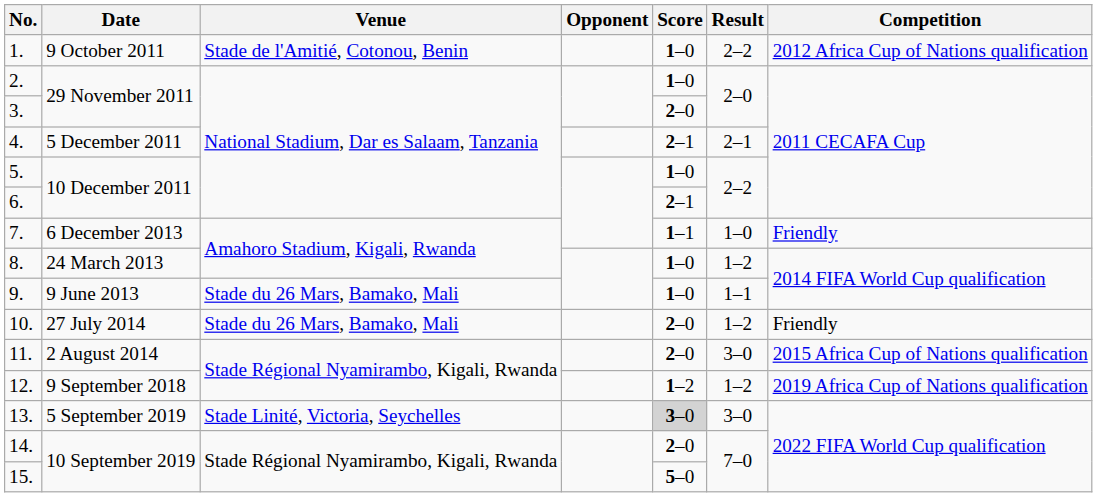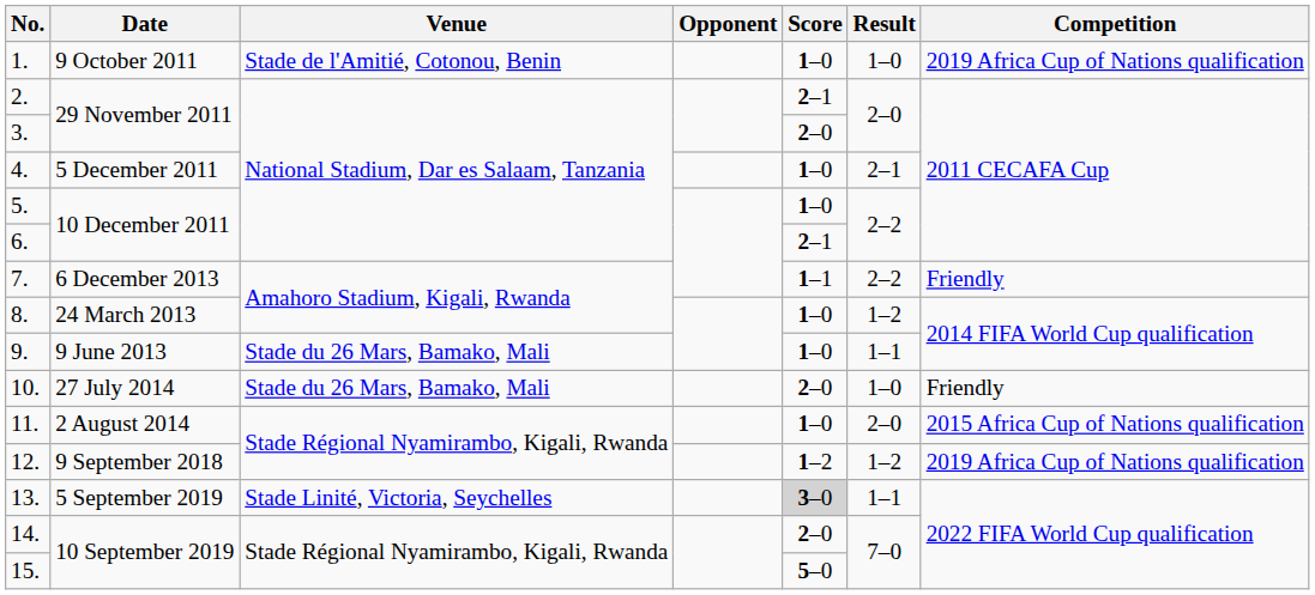 <table class="wikitable" style="font-size:100%;">
 <tr>
 <th>No.</th>
 <th>Date</th>
 <th>Venue</th>
 <th>Opponent</th>
 <th>Score</th>
 <th>Result</th>
 <th>Competition</th>
 </tr>
 <tr>
 <td>1.</td>
 <td>9 October 2011</td>
 <td><a href='#'>Stade de l'Amitié</a>, <a href='#'>Cotonou</a>, <a href='#'>Benin</a></td>
 <td></td>
 <td align=center><strong>1</strong>–0</td>
-<td align=center>2–2</td>
-<td><a href='#'>2012 Africa Cup of Nations qualification</a></td>
+<td align=center>1–0</td>
+<td><a href='#'>2019 Africa Cup of Nations qualification</a></td>
 </tr>
 <tr>
 <td>2.</td>
 <td rowspan="2">29 November 2011</td>
 <td rowspan="5"><a href='#'>National Stadium</a>, <a href='#'>Dar es Salaam</a>, <a href='#'>Tanzania</a></td>
 <td rowspan="2"></td>
-<td align=center><strong>1</strong>–0</td>
+<td align=center><strong>2</strong>–1</td>
 <td rowspan="2" style="text-align:center">2–0</td>
 <td rowspan="5"><a href='#'>2011 CECAFA Cup</a></td>
 </tr>
 <tr>
 <td>3.</td>
 <td align=center><strong>2</strong>–0</td>
 </tr>
 <tr>
 <td>4.</td>
 <td>5 December 2011</td>
 <td></td>
-<td align=center><strong>2</strong>–1</td>
+<td align=center><strong>1</strong>–0</td>
 <td align=center>2–1</td>
 </tr>
 <tr>
 <td>5.</td>
 <td rowspan="2">10 December 2011</td>
 <td rowspan="3"></td>
 <td align=center><strong>1</strong>–0</td>
 <td rowspan="2" style="text-align:center">2–2 </td>
 </tr>
 <tr>
 <td>6.</td>
 <td align=center><strong>2</strong>–1</td>
 </tr>
 <tr>
 <td>7.</td>
 <td>6 December 2013</td>
 <td rowspan=2><a href='#'>Amahoro Stadium</a>, <a href='#'>Kigali</a>, <a href='#'>Rwanda</a></td>
 <td align=center><strong>1</strong>–1</td>
-<td align=center>1–0</td>
+<td align=center>2–2</td>
 <td><a href='#'>Friendly</a></td>
 </tr>
 <tr>
 <td>8.</td>
 <td>24 March 2013</td>
 <td rowspan=2></td>
 <td align=center><strong>1</strong>–0</td>
 <td align=center>1–2</td>
 <td rowspan=2><a href='#'>2014 FIFA World Cup qualification</a></td>
 </tr>
 <tr>
 <td>9.</td>
 <td>9 June 2013</td>
 <td><a href='#'>Stade du 26 Mars</a>, <a href='#'>Bamako</a>, <a href='#'>Mali</a></td>
 <td align=center><strong>1</strong>–0</td>
 <td align=center>1–1</td>
 </tr>
 <tr>
 <td>10.</td>
 <td>27 July 2014</td>
 <td><a href='#'>Stade du 26 Mars</a>, <a href='#'>Bamako</a>, <a href='#'>Mali</a></td>
 <td></td>
 <td align=center><strong>2</strong>–0</td>
-<td align=center>1–2</td>
+<td align=center>1–0</td>
 <td>Friendly</td>
 </tr>
 <tr>
 <td>11.</td>
 <td>2 August 2014</td>
 <td rowspan=2><a href='#'>Stade Régional Nyamirambo</a>, Kigali, Rwanda</td>
 <td></td>
-<td align=center><strong>2</strong>–0</td>
-<td align=center>3–0</td>
+<td align=center><strong>1</strong>–0</td>
+<td align=center>2–0 </td>
 <td><a href='#'>2015 Africa Cup of Nations qualification</a></td>
 </tr>
 <tr>
 <td>12.</td>
 <td>9 September 2018</td>
 <td></td>
 <td align=center><strong>1</strong>–2</td>
 <td align=center>1–2</td>
 <td><a href='#'>2019 Africa Cup of Nations qualification</a></td>
 </tr>
 <tr>
 <td>13.</td>
 <td>5 September 2019</td>
 <td><a href='#'>Stade Linité</a>, <a href='#'>Victoria</a>, <a href='#'>Seychelles</a></td>
 <td></td>
 <td align=center style="background: lightgrey;"><strong>3</strong>–0</td>
-<td align=center>3–0</td>
+<td align=center>1–1</td>
 <td rowspan=3><a href='#'>2022 FIFA World Cup qualification</a></td>
 </tr>
 <tr>
 <td>14.</td>
 <td rowspan=2>10 September 2019</td>
 <td rowspan=2>Stade Régional Nyamirambo, Kigali, Rwanda</td>
 <td rowspan=2></td>
 <td align=center><strong>2</strong>–0</td>
 <td align=center rowspan=2>7–0</td>
 </tr>
 <tr>
 <td>15.</td>
 <td align=center><strong>5</strong>–0</td>
 </tr>
 </table>
